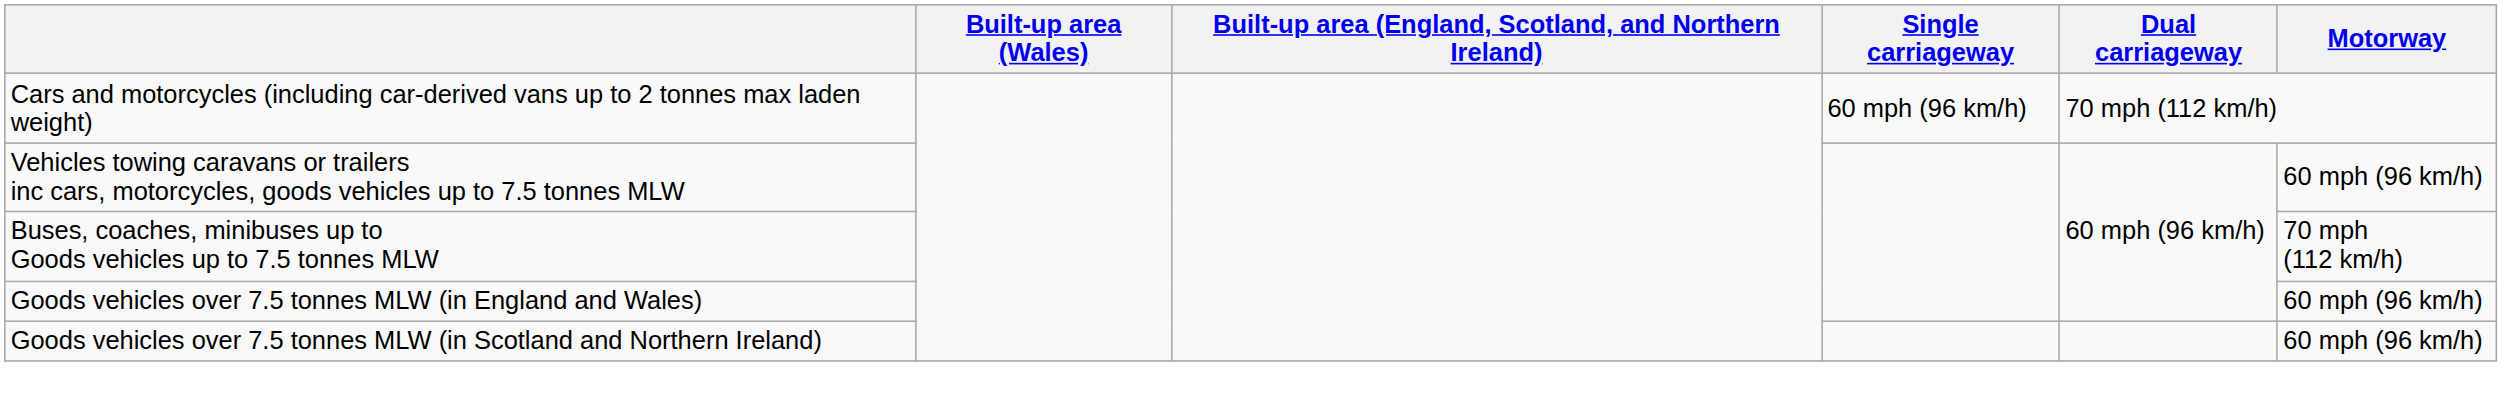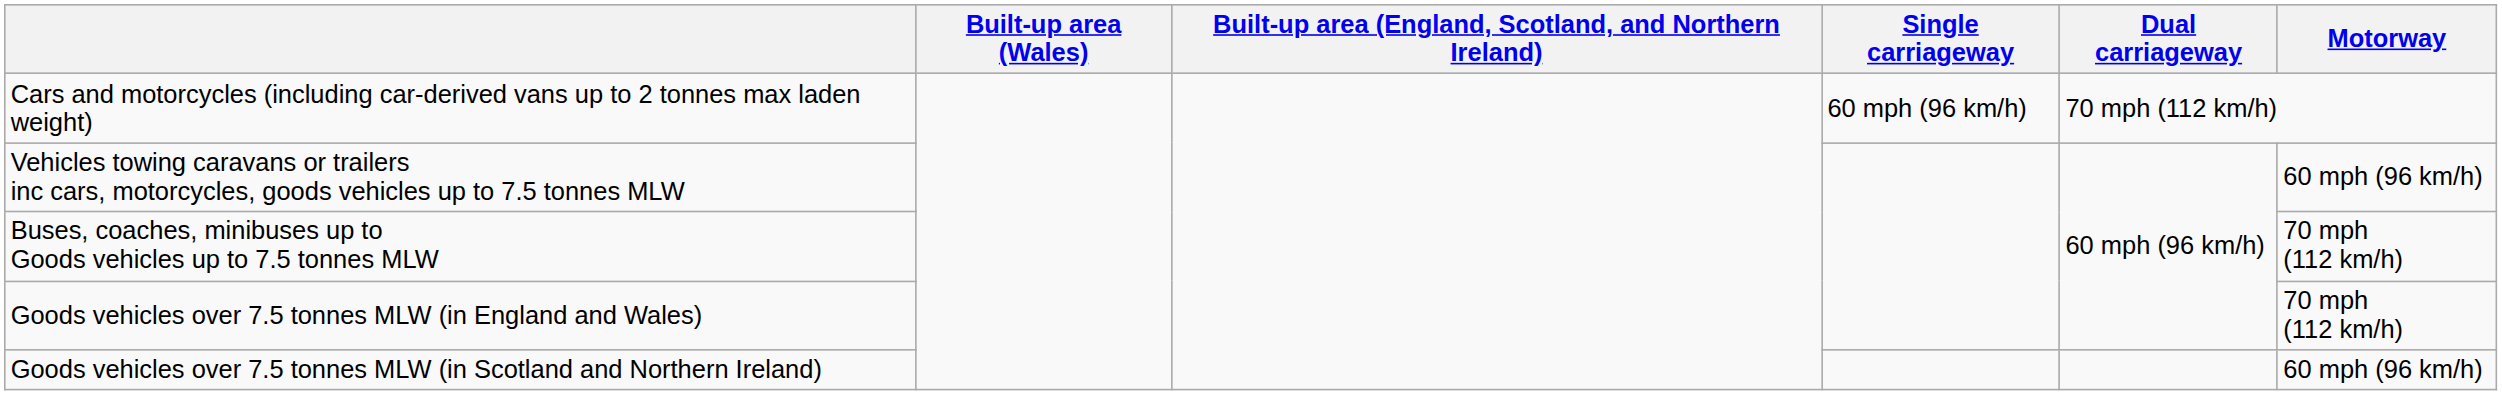 <table class="wikitable">
 <tr>
 <th></th>
 <th><a href='#'>Built-up area (Wales)</a></th>
 <th><a href='#'>Built-up area (England, Scotland, and Northern Ireland)</a></th>
 <th><a href='#'>Single carriageway</a></th>
 <th><a href='#'>Dual carriageway</a></th>
 <th><a href='#'>Motorway</a></th>
 </tr>
 <tr>
 <td>Cars and motorcycles (including car-derived vans up to 2 tonnes max laden weight)</td>
 <td rowspan="5"></td>
 <td rowspan="5"></td>
 <td>60 mph (96 km/h)</td>
 <td colspan="2">70 mph (112 km/h)</td>
 </tr>
 <tr>
 <td>Vehicles towing caravans or trailers<br>inc cars, motorcycles, goods vehicles up to 7.5 tonnes MLW</td>
 <td rowspan="3"></td>
 <td rowspan="3">60 mph (96 km/h)</td>
 <td>60 mph (96 km/h)</td>
 </tr>
 <tr>
 <td>Buses, coaches, minibuses up to <br>Goods vehicles up to 7.5 tonnes MLW</td>
 <td>70 mph (112 km/h)</td>
 </tr>
 <tr>
 <td>Goods vehicles over 7.5 tonnes MLW (in England and Wales)</td>
-<td>60 mph (96 km/h)</td>
+<td>70 mph (112 km/h)</td>
 </tr>
 <tr>
 <td>Goods vehicles over 7.5 tonnes MLW (in Scotland and Northern Ireland)</td>
 <td></td>
 <td></td>
 <td>60 mph (96 km/h)</td>
 </tr>
 </table>
